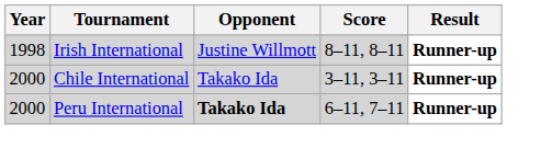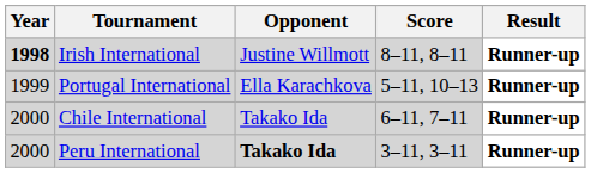 <table class="sortable wikitable" style="font-size: 90%;">
 <tr>
 <th>Year</th>
 <th>Tournament</th>
 <th>Opponent</th>
 <th>Score</th>
 <th>Result</th>
 </tr>
 <tr style="background:#D5D5D5">
-<td align="center">1998</td>
+<td align="center"><strong>1998</strong></td>
 <td align="left"><a href='#'>Irish International</a></td>
 <td align="left"> <a href='#'>Justine Willmott</a></td>
 <td align="left">8–11, 8–11</td>
 <td style="text-align:left; background:white"> <strong>Runner-up</strong></td>
 </tr>
 <tr style="background:#D5D5D5">
+<td align="center">1999</td>
+<td align="left"><a href='#'>Portugal International</a></td>
+<td align="left"> <a href='#'>Ella Karachkova</a></td>
+<td align="left">5–11, 10–13</td>
+<td style="text-align:left; background:white"> <strong>Runner-up</strong></td>
+</tr>
+<tr style="background:#D5D5D5">
 <td align="center">2000</td>
 <td align="left"><a href='#'>Chile International</a></td>
 <td align="left"> <a href='#'>Takako Ida</a></td>
-<td align="left">3–11, 3–11</td>
+<td align="left">6–11, 7–11</td>
 <td style="text-align:left; background:white"> <strong>Runner-up</strong></td>
 </tr>
 <tr style="background:#D5D5D5">
 <td align="center">2000</td>
 <td align="left"><a href='#'>Peru International</a></td>
 <td align="left"><strong> Takako Ida</strong></td>
-<td align="left">6–11, 7–11</td>
+<td align="left">3–11, 3–11</td>
 <td style="text-align:left; background:white"> <strong>Runner-up</strong></td>
 </tr>
 </table>
